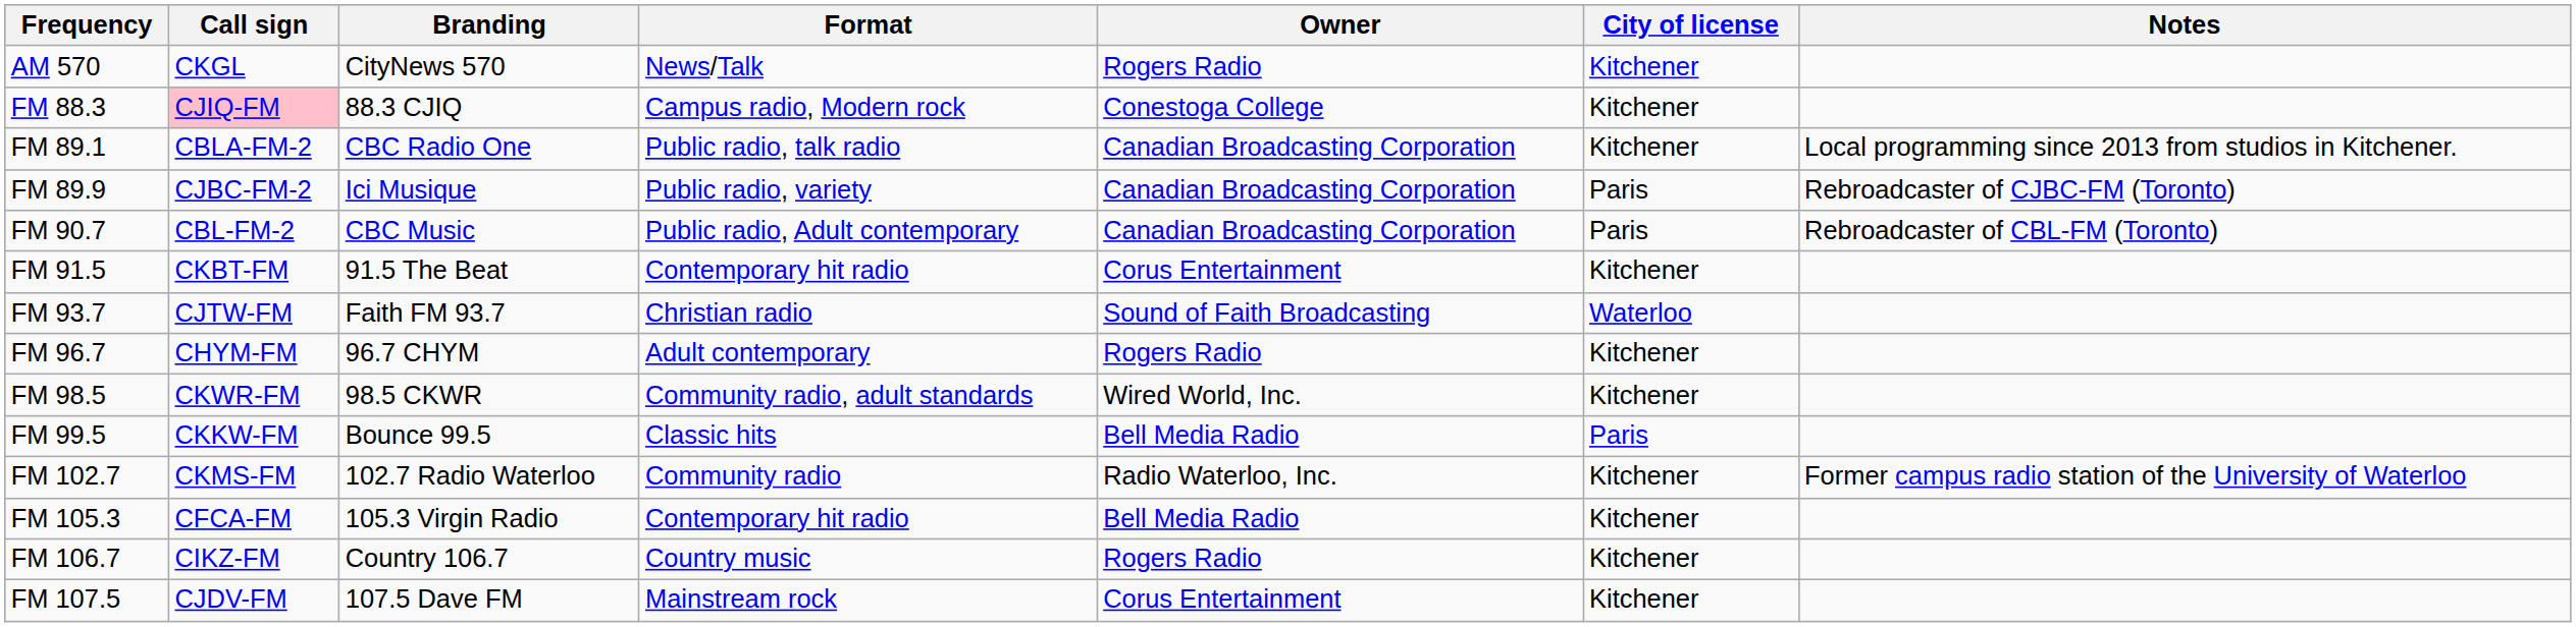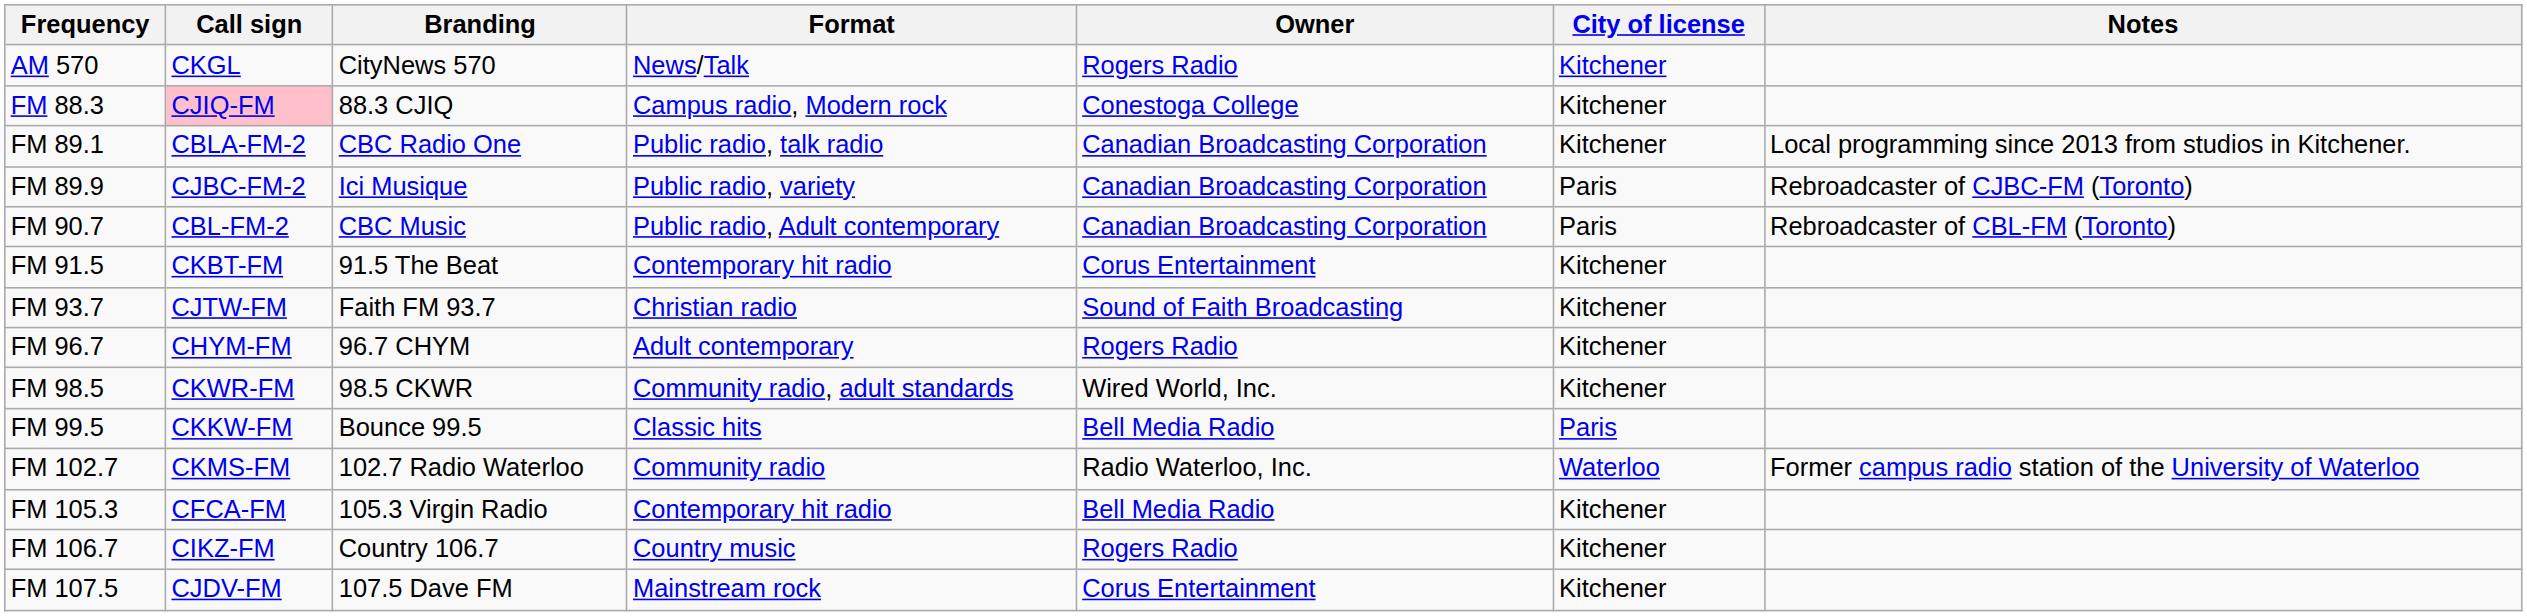 <table class="wikitable sortable" width="100%">
 <tr>
 <th>Frequency</th>
 <th>Call sign</th>
 <th>Branding</th>
 <th>Format</th>
 <th>Owner</th>
 <th><a href='#'>City of license</a></th>
 <th>Notes</th>
 </tr>
 <tr>
 <td><a href='#'>AM</a> 570</td>
 <td><a href='#'>CKGL</a></td>
 <td>CityNews 570</td>
 <td><a href='#'>News</a>/<a href='#'>Talk</a></td>
 <td><a href='#'>Rogers Radio</a></td>
 <td><a href='#'>Kitchener</a></td>
 <td></td>
 </tr>
 <tr>
 <td><a href='#'>FM</a> 88.3</td>
 <td style="background: pink;"><a href='#'>CJIQ-FM</a></td>
 <td>88.3 CJIQ</td>
 <td><a href='#'>Campus radio</a>, <a href='#'>Modern rock</a></td>
 <td><a href='#'>Conestoga College</a></td>
 <td>Kitchener</td>
 <td></td>
 </tr>
 <tr>
 <td>FM 89.1</td>
 <td><a href='#'>CBLA-FM-2</a></td>
 <td><a href='#'>CBC Radio One</a></td>
 <td><a href='#'>Public radio</a>, <a href='#'>talk radio</a></td>
 <td><a href='#'>Canadian Broadcasting Corporation</a></td>
 <td>Kitchener</td>
 <td>Local programming since 2013 from studios in Kitchener.</td>
 </tr>
 <tr>
 <td>FM 89.9</td>
 <td><a href='#'>CJBC-FM-2</a></td>
 <td><a href='#'>Ici Musique</a></td>
 <td><a href='#'>Public radio</a>, <a href='#'>variety</a></td>
 <td><a href='#'>Canadian Broadcasting Corporation</a></td>
 <td>Paris</td>
 <td>Rebroadcaster of <a href='#'>CJBC-FM</a> (<a href='#'>Toronto</a>)</td>
 </tr>
 <tr>
 <td>FM 90.7</td>
 <td><a href='#'>CBL-FM-2</a></td>
 <td><a href='#'>CBC Music</a></td>
 <td><a href='#'>Public radio</a>, <a href='#'>Adult contemporary</a></td>
 <td><a href='#'>Canadian Broadcasting Corporation</a></td>
 <td>Paris</td>
 <td>Rebroadcaster of <a href='#'>CBL-FM</a> (<a href='#'>Toronto</a>)</td>
 </tr>
 <tr>
 <td>FM 91.5</td>
 <td><a href='#'>CKBT-FM</a></td>
 <td>91.5 The Beat</td>
 <td><a href='#'>Contemporary hit radio</a></td>
 <td><a href='#'>Corus Entertainment</a></td>
 <td>Kitchener</td>
 <td></td>
 </tr>
 <tr>
 <td>FM 93.7</td>
 <td><a href='#'>CJTW-FM</a></td>
 <td>Faith FM 93.7</td>
 <td><a href='#'>Christian radio</a></td>
 <td><a href='#'>Sound of Faith Broadcasting</a></td>
-<td><a href='#'>Waterloo</a></td>
+<td>Kitchener</td>
 <td></td>
 </tr>
 <tr>
 <td>FM 96.7</td>
 <td><a href='#'>CHYM-FM</a></td>
 <td>96.7 CHYM</td>
 <td><a href='#'>Adult contemporary</a></td>
 <td><a href='#'>Rogers Radio</a></td>
 <td>Kitchener</td>
 <td></td>
 </tr>
 <tr>
 <td>FM 98.5</td>
 <td><a href='#'>CKWR-FM</a></td>
 <td>98.5 CKWR</td>
 <td><a href='#'>Community radio</a>, <a href='#'>adult standards</a></td>
 <td>Wired World, Inc.</td>
 <td>Kitchener</td>
 <td></td>
 </tr>
 <tr>
 <td>FM 99.5</td>
 <td><a href='#'>CKKW-FM</a></td>
 <td>Bounce 99.5</td>
 <td><a href='#'>Classic hits</a></td>
 <td><a href='#'>Bell Media Radio</a></td>
 <td><a href='#'>Paris</a></td>
 <td></td>
 </tr>
 <tr>
 <td>FM 102.7</td>
 <td><a href='#'>CKMS-FM</a></td>
 <td>102.7 Radio Waterloo</td>
 <td><a href='#'>Community radio</a></td>
 <td>Radio Waterloo, Inc.</td>
-<td>Kitchener</td>
+<td><a href='#'>Waterloo</a></td>
 <td>Former <a href='#'>campus radio</a> station of the <a href='#'>University of Waterloo</a></td>
 </tr>
 <tr>
 <td>FM 105.3</td>
 <td><a href='#'>CFCA-FM</a></td>
 <td>105.3 Virgin Radio</td>
 <td><a href='#'>Contemporary hit radio</a></td>
 <td><a href='#'>Bell Media Radio</a></td>
 <td>Kitchener</td>
 <td></td>
 </tr>
 <tr>
 <td>FM 106.7</td>
 <td><a href='#'>CIKZ-FM</a></td>
 <td>Country 106.7</td>
 <td><a href='#'>Country music</a></td>
 <td><a href='#'>Rogers Radio</a></td>
 <td>Kitchener</td>
 <td></td>
 </tr>
 <tr>
 <td>FM 107.5</td>
 <td><a href='#'>CJDV-FM</a></td>
 <td>107.5 Dave FM</td>
 <td><a href='#'>Mainstream rock</a></td>
 <td><a href='#'>Corus Entertainment</a></td>
 <td>Kitchener</td>
 <td></td>
 </tr>
 </table>
